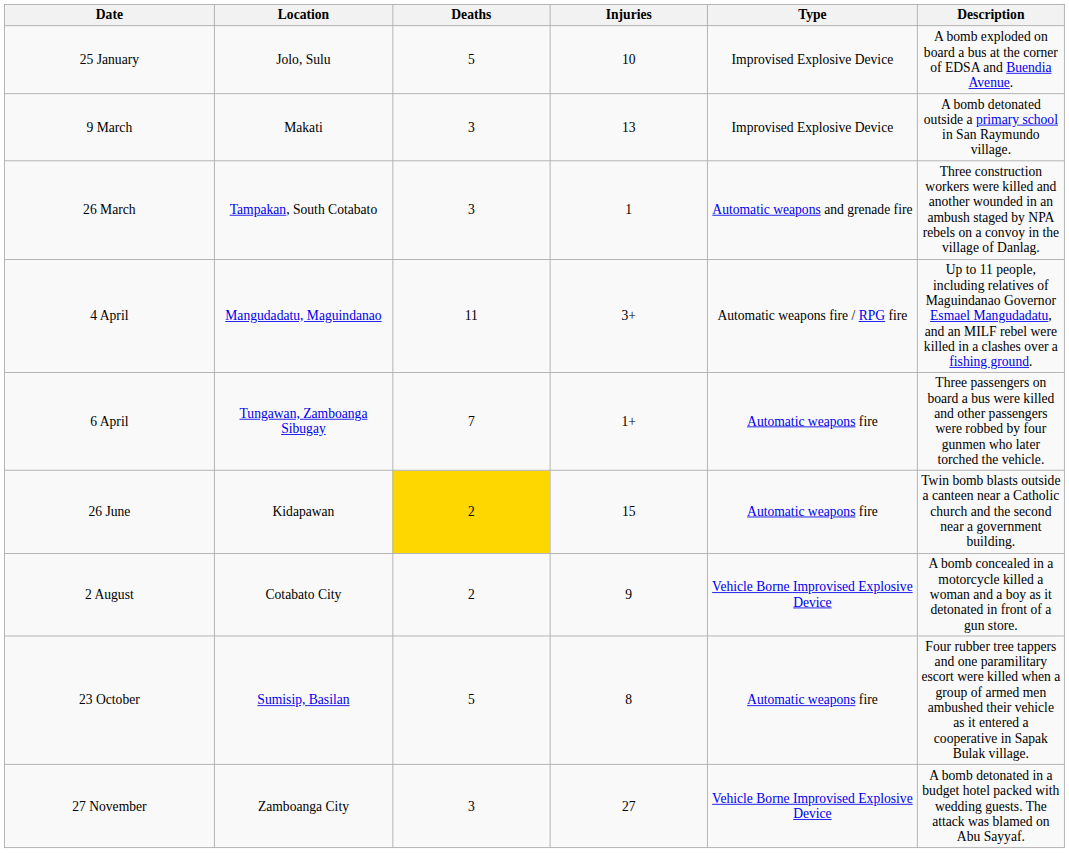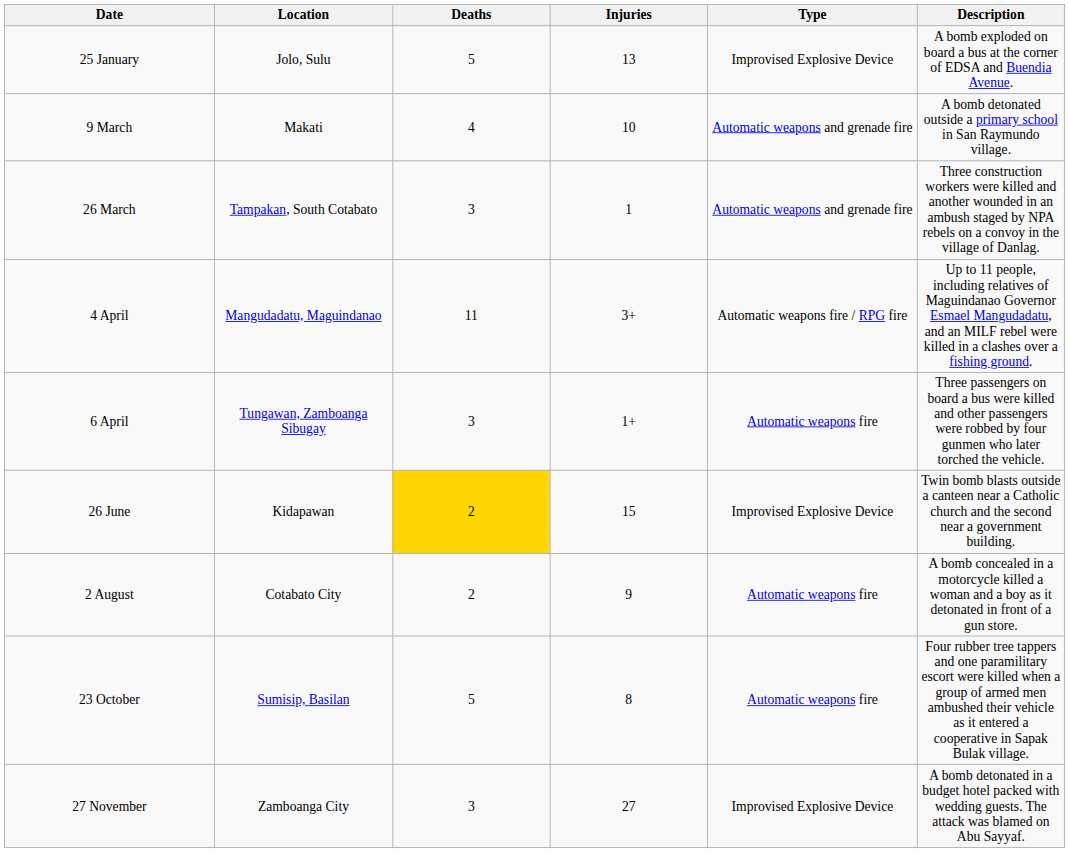 <table class="wikitable sortable" style="text-align: center;">
 <tr>
 <th width="8%">Date</th>
 <th width="6%">Location</th>
 <th width="6%">Deaths</th>
 <th width="6%">Injuries</th>
 <th width="8%">Type</th>
 <th width="4%">Description</th>
 </tr>
 <tr>
 <td>25 January</td>
 <td>Jolo, Sulu</td>
 <td>5</td>
-<td>10</td>
+<td>13</td>
 <td>Improvised Explosive Device</td>
 <td>A bomb exploded on board a bus at the corner of EDSA and <a href='#'>Buendia Avenue</a>.</td>
 </tr>
 <tr>
 <td>9 March</td>
 <td>Makati</td>
-<td>3</td>
-<td>13</td>
-<td>Improvised Explosive Device</td>
+<td>4</td>
+<td>10</td>
+<td><a href='#'>Automatic weapons</a> and grenade fire</td>
 <td>A bomb detonated outside a <a href='#'>primary school</a> in San Raymundo village.</td>
 </tr>
 <tr>
 <td>26 March</td>
 <td><a href='#'>Tampakan</a>, South Cotabato</td>
 <td>3</td>
 <td>1</td>
 <td><a href='#'>Automatic weapons</a> and grenade fire</td>
 <td>Three construction workers were killed and another wounded in an ambush staged by NPA rebels on a convoy  in the village of Danlag.</td>
 </tr>
 <tr>
 <td>4 April</td>
 <td><a href='#'>Mangudadatu, Maguindanao</a></td>
 <td>11</td>
 <td>3+</td>
 <td>Automatic weapons fire / <a href='#'>RPG</a> fire</td>
 <td>Up to 11 people, including relatives of Maguindanao Governor <a href='#'>Esmael Mangudadatu</a>, and an MILF rebel were killed in a clashes over a <a href='#'>fishing ground</a>.</td>
 </tr>
 <tr>
 <td>6 April</td>
 <td><a href='#'>Tungawan, Zamboanga Sibugay</a></td>
-<td>7</td>
+<td>3</td>
 <td>1+</td>
 <td><a href='#'>Automatic weapons</a> fire</td>
 <td>Three passengers on board a bus were killed and other passengers were robbed by four gunmen who later torched the vehicle.</td>
 </tr>
 <tr>
 <td>26 June</td>
 <td>Kidapawan</td>
 <td style="background: gold;">2</td>
 <td>15</td>
-<td><a href='#'>Automatic weapons</a> fire</td>
+<td>Improvised Explosive Device</td>
 <td>Twin bomb blasts outside a canteen near a Catholic church and the second near a government building.</td>
 </tr>
 <tr>
 <td>2 August</td>
 <td>Cotabato City</td>
 <td>2</td>
 <td>9</td>
-<td><a href='#'>Vehicle Borne Improvised Explosive Device</a></td>
+<td><a href='#'>Automatic weapons</a> fire</td>
 <td>A bomb concealed in a motorcycle killed a woman and a boy as it detonated in front of a gun store.</td>
 </tr>
 <tr>
 <td>23 October</td>
 <td><a href='#'>Sumisip, Basilan</a></td>
 <td>5</td>
 <td>8</td>
 <td><a href='#'>Automatic weapons</a> fire</td>
 <td>Four rubber tree tappers and one paramilitary escort were killed when a group of armed men ambushed their vehicle as it entered a cooperative in Sapak Bulak village.</td>
 </tr>
 <tr>
 <td>27 November</td>
 <td>Zamboanga City</td>
 <td>3</td>
 <td>27</td>
-<td><a href='#'>Vehicle Borne Improvised Explosive Device</a></td>
+<td>Improvised Explosive Device</td>
 <td>A bomb detonated in a budget hotel packed with wedding guests. The attack was blamed on Abu Sayyaf.</td>
 </tr>
 </table>
